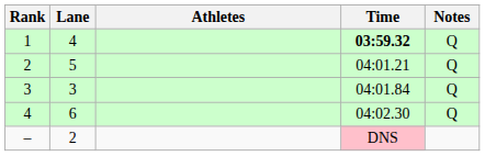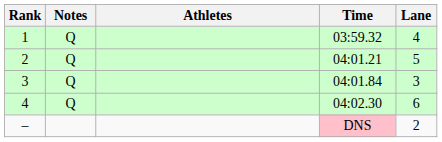 <table class="wikitable sortable" style="text-align:center;">
 <tr>
 <th width=40>Rank</th>
-<th width=40>Lane</th>
+<th width=50>Notes</th>
 <th width=250>Athletes</th>
 <th width=80>Time</th>
-<th width=50>Notes</th>
+<th width=40>Lane</th>
 </tr>
 <tr bgcolor=ccffcc>
 <td>1</td>
+<td>Q</td>
+<td align=left></td>
+<td>03:59.32</td>
 <td>4</td>
-<td align=left></td>
-<td><strong>03:59.32</strong></td>
-<td>Q</td>
 </tr>
 <tr bgcolor=ccffcc>
 <td>2</td>
-<td>5</td>
+<td>Q</td>
 <td align=left></td>
 <td>04:01.21</td>
-<td>Q</td>
+<td>5</td>
 </tr>
 <tr bgcolor=ccffcc>
 <td>3</td>
-<td>3</td>
+<td>Q</td>
 <td align=left></td>
 <td>04:01.84</td>
-<td>Q</td>
+<td>3</td>
 </tr>
 <tr bgcolor=ccffcc>
 <td>4</td>
-<td>6</td>
+<td>Q</td>
 <td align=left></td>
 <td>04:02.30</td>
-<td>Q</td>
+<td>6</td>
 </tr>
 <tr>
 <td>–</td>
-<td>2</td>
+<td></td>
 <td align=left></td>
 <td style="background: pink;">DNS</td>
-<td></td>
+<td>2</td>
 </tr>
 </table>
